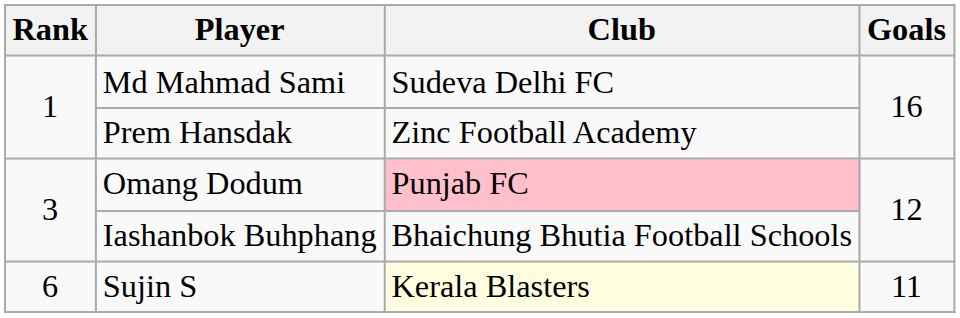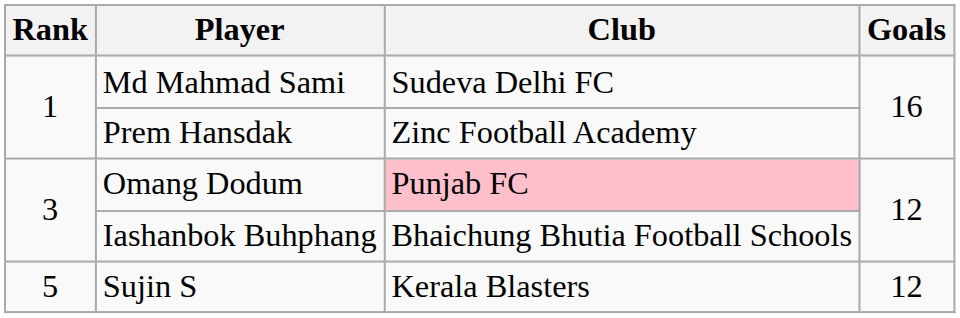 <table class="wikitable sortable" style="text-align:center">
 <tr>
 <th>Rank</th>
 <th>Player</th>
 <th>Club</th>
 <th>Goals</th>
 </tr>
 <tr>
 <td rowspan="2">1</td>
 <td align="left">Md Mahmad Sami</td>
 <td align="left">Sudeva Delhi FC</td>
 <td rowspan="2">16</td>
 </tr>
 <tr>
 <td align="left">Prem Hansdak</td>
 <td align="left">Zinc Football Academy</td>
 </tr>
 <tr>
 <td rowspan="2">3</td>
 <td align="left">Omang Dodum</td>
 <td align="left" style="background: pink;">Punjab FC</td>
 <td rowspan="2">12</td>
 </tr>
 <tr>
 <td align="left">Iashanbok Buhphang</td>
 <td align="left">Bhaichung Bhutia Football Schools</td>
 </tr>
 <tr>
-<td rowspan="1">6</td>
+<td rowspan="1">5</td>
 <td align="left">Sujin S</td>
-<td align="left" style="background: lightyellow;">Kerala Blasters</td>
-<td rowspan="1">11</td>
+<td align="left">Kerala Blasters</td>
+<td rowspan="1">12</td>
 </tr>
 </table>
